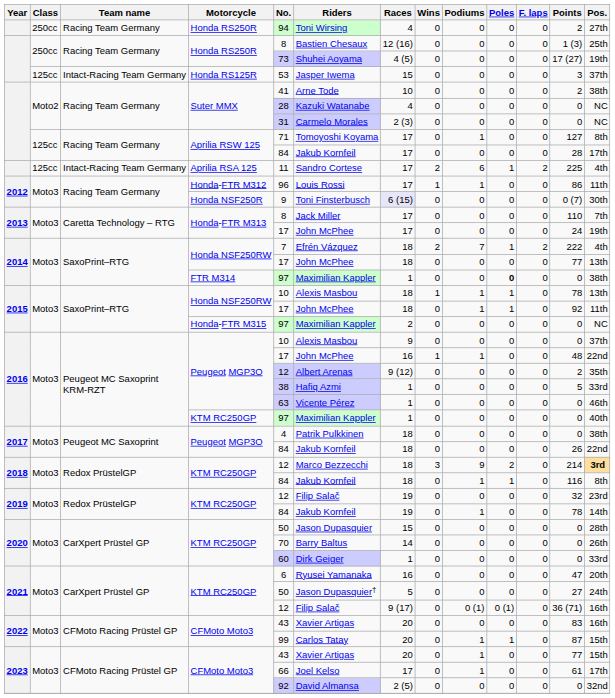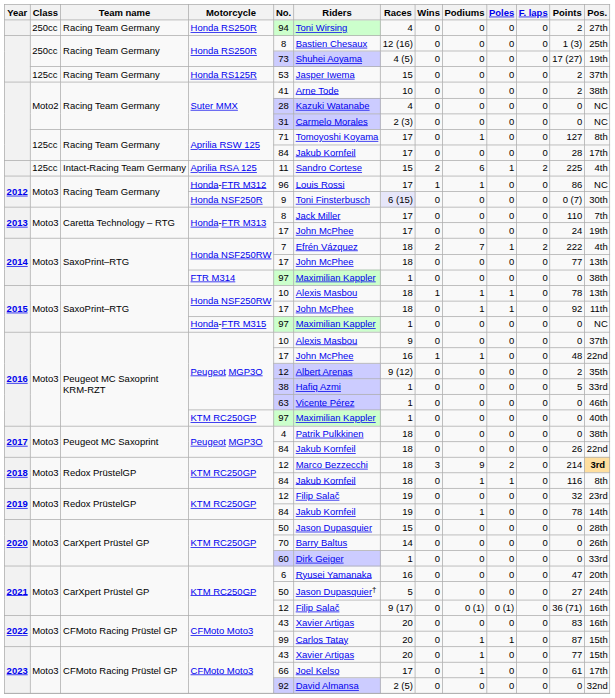 <table class="wikitable" style="text-align:right; font-size:80%">
 <tr>
 <th scope="col">Year</th>
 <th scope="col">Class</th>
 <th scope="col">Team name</th>
 <th scope="col">Motorcycle</th>
 <th scope="col">No.</th>
 <th scope="col">Riders</th>
 <th scope="col">Races</th>
 <th scope="col">Wins</th>
 <th scope="col">Podiums</th>
 <th scope="col"><a href='#'>Poles</a></th>
 <th scope="col"><a href='#'>F. laps</a></th>
 <th scope="col">Points</th>
 <th scope="col">Pos.</th>
 </tr>
 <tr>
 <th scope="row" rowspan="1"></th>
 <td align="left" rowspan="1">250cc</td>
 <td align="left" rowspan="1">Racing Team Germany</td>
 <td align="left" rowspan="1"><a href='#'>Honda RS250R</a></td>
 <td style="background:#ccffcc;" align=center>94</td>
 <td style="background:#ccffcc;" align="left"> <a href='#'>Toni Wirsing</a></td>
 <td>4</td>
 <td>0</td>
 <td>0</td>
 <td>0</td>
 <td>0</td>
 <td>2</td>
 <td>27th</td>
 </tr>
 <tr>
 <th scope="row" rowspan="3"></th>
 <td align="left" rowspan="2">250cc</td>
 <td align="left" rowspan="2">Racing Team Germany</td>
 <td align="left" rowspan="2"><a href='#'>Honda RS250R</a></td>
 <td align=center>8</td>
 <td align="left"> <a href='#'>Bastien Chesaux</a></td>
 <td>12 (16)</td>
 <td>0</td>
 <td>0</td>
 <td>0</td>
 <td>0</td>
 <td>1 (3)</td>
 <td>25th</td>
 </tr>
 <tr>
 <td style="background:#ccccff;" align=center>73</td>
 <td style="background:#ccccff;" align="left"> <a href='#'>Shuhei Aoyama</a></td>
 <td>4 (5)</td>
 <td>0</td>
 <td>0</td>
 <td>0</td>
 <td>0</td>
 <td>17 (27)</td>
 <td>19th</td>
 </tr>
 <tr>
 <td align="left" rowspan="1">125cc</td>
-<td align="left" rowspan="1">Intact-Racing Team Germany</td>
+<td align="left" rowspan="1">Racing Team Germany</td>
 <td align="left" rowspan="1"><a href='#'>Honda RS125R</a></td>
 <td align=center>53</td>
 <td align="left"> <a href='#'>Jasper Iwema</a></td>
 <td>15</td>
 <td>0</td>
 <td>0</td>
 <td>0</td>
 <td>0</td>
-<td>3</td>
+<td>2</td>
 <td>37th</td>
 </tr>
 <tr>
 <th scope="row" rowspan="5"></th>
 <td align="left" rowspan="3">Moto2</td>
 <td align="left" rowspan="3">Racing Team Germany</td>
 <td align="left" rowspan="3"><a href='#'>Suter MMX</a></td>
 <td align=center>41</td>
 <td align="left"> <a href='#'>Arne Tode</a></td>
 <td>10</td>
 <td>0</td>
 <td>0</td>
 <td>0</td>
 <td>0</td>
 <td>2</td>
 <td>38th</td>
 </tr>
 <tr>
 <td style="background:#ccccff;" align=center>28</td>
 <td style="background:#ccccff;" align="left"> <a href='#'>Kazuki Watanabe</a></td>
 <td>4</td>
 <td>0</td>
 <td>0</td>
 <td>0</td>
 <td>0</td>
 <td>0</td>
 <td>NC</td>
 </tr>
 <tr>
 <td style="background:#ccccff;" align=center>31</td>
 <td style="background:#ccccff;" align="left"> <a href='#'>Carmelo Morales</a></td>
 <td>2 (3)</td>
 <td>0</td>
 <td>0</td>
 <td>0</td>
 <td>0</td>
 <td>0</td>
 <td>NC</td>
 </tr>
 <tr>
 <td align="left" rowspan="2">125cc</td>
 <td align="left" rowspan="2">Racing Team Germany</td>
 <td align="left" rowspan="2"><a href='#'>Aprilia RSW 125</a></td>
 <td align=center>71</td>
 <td align="left"> <a href='#'>Tomoyoshi Koyama</a></td>
 <td>17</td>
 <td>0</td>
 <td>1</td>
 <td>0</td>
 <td>0</td>
 <td>127</td>
 <td>8th</td>
 </tr>
 <tr>
 <td align=center>84</td>
 <td align="left"> <a href='#'>Jakub Kornfeil</a></td>
 <td>17</td>
 <td>0</td>
 <td>0</td>
 <td>0</td>
 <td>0</td>
 <td>28</td>
 <td>17th</td>
 </tr>
 <tr>
 <th scope="row" rowspan="1"></th>
 <td align="left" rowspan="1">125cc</td>
 <td align="left" rowspan="1">Intact-Racing Team Germany</td>
 <td align="left" rowspan="1"><a href='#'>Aprilia RSA 125</a></td>
 <td align=center>11</td>
 <td align="left"> <a href='#'>Sandro Cortese</a></td>
-<td>17</td>
+<td>15</td>
 <td>2</td>
 <td>6</td>
 <td>1</td>
 <td>2</td>
 <td>225</td>
 <td>4th</td>
 </tr>
 <tr>
 <th scope="row" rowspan="2"><a href='#'>2012</a></th>
 <td align="left" rowspan="2">Moto3</td>
 <td align="left" rowspan="2">Racing Team Germany</td>
 <td align="left" rowspan="1"><a href='#'>Honda</a>-<a href='#'>FTR M312</a></td>
 <td align=center>96</td>
 <td align="left"> <a href='#'>Louis Rossi</a></td>
 <td>17</td>
 <td>1</td>
 <td>1</td>
 <td>0</td>
 <td>0</td>
 <td>86</td>
-<td>11th</td>
+<td>NC</td>
 </tr>
 <tr>
 <td align="left" rowspan="1"><a href='#'>Honda NSF250R</a></td>
 <td align=center>9</td>
 <td align="left"> <a href='#'>Toni Finsterbusch</a></td>
 <td style="background: lavender;">6 (15)</td>
 <td>0</td>
 <td>0</td>
 <td>0</td>
 <td>0</td>
 <td>0 (7)</td>
 <td>30th</td>
 </tr>
 <tr>
 <th scope="row" rowspan="2"><a href='#'>2013</a></th>
 <td align="left" rowspan="2">Moto3</td>
 <td align="left" rowspan="2">Caretta Technology – RTG</td>
 <td align="left" rowspan="2"><a href='#'>Honda</a>-<a href='#'>FTR M313</a></td>
 <td align=center>8</td>
 <td align="left"> <a href='#'>Jack Miller</a></td>
 <td>17</td>
 <td>0</td>
 <td>0</td>
 <td>0</td>
 <td>0</td>
 <td>110</td>
 <td>7th</td>
 </tr>
 <tr>
 <td align=center>17</td>
 <td align="left"> <a href='#'>John McPhee</a></td>
 <td>17</td>
 <td>0</td>
 <td>0</td>
 <td>0</td>
 <td>0</td>
 <td>24</td>
 <td>19th</td>
 </tr>
 <tr>
 <th scope="row" rowspan="3"><a href='#'>2014</a></th>
 <td align="left" rowspan="3">Moto3</td>
 <td align="left" rowspan="3">SaxoPrint–RTG</td>
 <td align="left" rowspan="2"><a href='#'>Honda NSF250RW</a></td>
 <td align=center>7</td>
 <td align="left"> <a href='#'>Efrén Vázquez</a></td>
 <td>18</td>
 <td>2</td>
 <td>7</td>
 <td>1</td>
 <td>2</td>
 <td>222</td>
 <td>4th</td>
 </tr>
 <tr>
 <td align=center>17</td>
 <td align="left"> <a href='#'>John McPhee</a></td>
 <td>18</td>
 <td>0</td>
 <td>0</td>
 <td>0</td>
 <td>0</td>
 <td>77</td>
 <td>13th</td>
 </tr>
 <tr>
 <td align="left" rowspan="1"><a href='#'>FTR M314</a></td>
 <td style="background:#ccffcc;" align=center>97</td>
 <td style="background:#ccffcc;" align=left> <a href='#'>Maximilian Kappler</a></td>
 <td>1</td>
 <td>0</td>
 <td>0</td>
-<td><strong>0</strong></td>
+<td>0</td>
 <td>0</td>
 <td>0</td>
 <td>38th</td>
 </tr>
 <tr>
 <th scope="row" rowspan="3"><a href='#'>2015</a></th>
 <td align="left" rowspan="3">Moto3</td>
 <td align="left" rowspan="3">SaxoPrint–RTG</td>
 <td align="left" rowspan="2"><a href='#'>Honda NSF250RW</a></td>
 <td align=center>10</td>
 <td align="left"> <a href='#'>Alexis Masbou</a></td>
 <td>18</td>
 <td>1</td>
 <td>1</td>
 <td>1</td>
 <td>0</td>
 <td>78</td>
 <td>13th</td>
 </tr>
 <tr>
 <td align=center>17</td>
 <td align="left"> <a href='#'>John McPhee</a></td>
 <td>18</td>
 <td>0</td>
 <td>1</td>
 <td>1</td>
 <td>0</td>
 <td>92</td>
 <td>11th</td>
 </tr>
 <tr>
 <td align="left" rowspan="1"><a href='#'>Honda</a>-<a href='#'>FTR M315</a></td>
 <td style="background:#ccffcc;" align=center>97</td>
 <td style="background:#ccffcc;" align=left> <a href='#'>Maximilian Kappler</a></td>
-<td>2</td>
+<td>1</td>
 <td>0</td>
 <td>0</td>
 <td>0</td>
 <td>0</td>
 <td>0</td>
 <td>NC</td>
 </tr>
 <tr>
 <th scope="row" rowspan="6"><a href='#'>2016</a></th>
 <td align="left" rowspan="6">Moto3</td>
 <td align="left" rowspan="6"><br>Peugeot MC Saxoprint<br>KRM-RZT</td>
 <td align="left" rowspan="5"><a href='#'>Peugeot</a> <a href='#'>MGP3O</a></td>
 <td align=center>10</td>
 <td align="left"> <a href='#'>Alexis Masbou</a></td>
 <td>9</td>
 <td>0</td>
 <td>0</td>
 <td>0</td>
 <td>0</td>
 <td>0</td>
 <td>37th</td>
 </tr>
 <tr>
 <td align=center>17</td>
 <td align="left"> <a href='#'>John McPhee</a></td>
 <td>16</td>
 <td>1</td>
 <td>1</td>
 <td>0</td>
 <td>0</td>
 <td>48</td>
 <td>22nd</td>
 </tr>
 <tr>
 <td style="background:#ccccff;" align=center>12</td>
 <td style="background:#ccccff;" align=left> <a href='#'>Albert Arenas</a></td>
 <td>9 (12)</td>
 <td>0</td>
 <td>0</td>
 <td>0</td>
 <td>0</td>
 <td>2</td>
 <td>35th</td>
 </tr>
 <tr>
 <td style="background:#ccccff;" align=center>38</td>
 <td style="background:#ccccff;" align=left> <a href='#'>Hafiq Azmi</a></td>
 <td>1</td>
 <td>0</td>
 <td>0</td>
 <td>0</td>
 <td>0</td>
 <td>5</td>
 <td>33rd</td>
 </tr>
 <tr>
 <td style="background:#ccccff;" align=center>63</td>
 <td style="background:#ccccff;" align=left> <a href='#'>Vicente Pérez</a></td>
 <td>1</td>
 <td>0</td>
 <td>0</td>
 <td>0</td>
 <td>0</td>
 <td>0</td>
 <td>46th</td>
 </tr>
 <tr>
 <td align="left" rowspan="1"><a href='#'>KTM RC250GP</a></td>
 <td style="background:#ccffcc;" align=center>97</td>
 <td style="background:#ccffcc;" align=left> <a href='#'>Maximilian Kappler</a></td>
 <td>1</td>
 <td>0</td>
 <td>0</td>
 <td>0</td>
 <td>0</td>
 <td>0</td>
 <td>40th</td>
 </tr>
 <tr>
 <th scope="row" rowspan="2"><a href='#'>2017</a></th>
 <td align="left" rowspan="2">Moto3</td>
 <td align="left" rowspan="2">Peugeot MC Saxoprint</td>
 <td align="left" rowspan="2"><a href='#'>Peugeot</a> <a href='#'>MGP3O</a></td>
 <td align=center>4</td>
 <td align="left"> <a href='#'>Patrik Pulkkinen</a></td>
 <td>18</td>
 <td>0</td>
 <td>0</td>
 <td>0</td>
 <td>0</td>
 <td>0</td>
 <td>38th</td>
 </tr>
 <tr>
 <td align=center>84</td>
 <td align="left"> <a href='#'>Jakub Kornfeil</a></td>
 <td>18</td>
 <td>0</td>
 <td>0</td>
 <td>0</td>
 <td>0</td>
 <td>26</td>
 <td>22nd</td>
 </tr>
 <tr>
 <th scope="row" rowspan="2"><a href='#'>2018</a></th>
 <td align="left" rowspan="2">Moto3</td>
 <td align="left" rowspan="2">Redox PrüstelGP</td>
 <td align="left" rowspan="2"><a href='#'>KTM RC250GP</a></td>
 <td align=center>12</td>
 <td align="left"> <a href='#'>Marco Bezzecchi</a></td>
 <td>18</td>
 <td>3</td>
 <td>9</td>
 <td>2</td>
 <td>0</td>
 <td>214</td>
 <td style="background:#ffdf9f;"> <strong>3rd</strong> </td>
 </tr>
 <tr>
 <td align=center>84</td>
 <td align="left"> <a href='#'>Jakub Kornfeil</a></td>
 <td>18</td>
 <td>0</td>
 <td>1</td>
 <td>1</td>
 <td>0</td>
 <td>116</td>
 <td>8th</td>
 </tr>
 <tr>
 <th scope="row" rowspan="2"><a href='#'>2019</a></th>
 <td align="left" rowspan="2">Moto3</td>
 <td align="left" rowspan="2">Redox PrüstelGP</td>
 <td align="left" rowspan="2"><a href='#'>KTM RC250GP</a></td>
 <td align=center>12</td>
 <td align="left"> <a href='#'>Filip Salač</a></td>
 <td>19</td>
 <td>0</td>
 <td>0</td>
 <td>0</td>
 <td>0</td>
 <td>32</td>
 <td>23rd</td>
 </tr>
 <tr>
 <td align=center>84</td>
 <td align="left"> <a href='#'>Jakub Kornfeil</a></td>
 <td>19</td>
 <td>0</td>
 <td>1</td>
 <td>0</td>
 <td>0</td>
 <td>78</td>
 <td>14th</td>
 </tr>
 <tr>
 <th scope="row" rowspan="3"><a href='#'>2020</a></th>
 <td align="left" rowspan="3">Moto3</td>
 <td align="left" rowspan="3">CarXpert Prüstel GP</td>
 <td align="left" rowspan="3"><a href='#'>KTM RC250GP</a></td>
 <td align=center>50</td>
 <td align="left"> <a href='#'>Jason Dupasquier</a></td>
 <td>15</td>
 <td>0</td>
 <td>0</td>
 <td>0</td>
 <td>0</td>
 <td>0</td>
 <td>28th</td>
 </tr>
 <tr>
 <td align=center>70</td>
 <td align="left"> <a href='#'>Barry Baltus</a></td>
 <td>14</td>
 <td>0</td>
 <td>0</td>
 <td>0</td>
 <td>0</td>
 <td>0</td>
 <td>26th</td>
 </tr>
 <tr>
 <td style="background:#ccccff;" align=center>60</td>
 <td style="background:#ccccff;" align=left> <a href='#'>Dirk Geiger</a></td>
 <td>1</td>
 <td>0</td>
 <td>0</td>
 <td>0</td>
 <td>0</td>
 <td>0</td>
 <td>33rd</td>
 </tr>
 <tr>
 <th scope="row" rowspan="3"><a href='#'>2021</a></th>
 <td align="left" rowspan="3">Moto3</td>
 <td align="left" rowspan="3">CarXpert Prüstel GP</td>
 <td align="left" rowspan="3"><a href='#'>KTM RC250GP</a></td>
 <td align=center>6</td>
 <td align="left"> <a href='#'>Ryusei Yamanaka</a></td>
 <td>16</td>
 <td>0</td>
 <td>0</td>
 <td>0</td>
 <td>0</td>
 <td>47</td>
 <td>20th</td>
 </tr>
 <tr>
 <td align=center>50</td>
 <td align="left"> <a href='#'>Jason Dupasquier</a><sup>†</sup></td>
 <td>5</td>
 <td>0</td>
 <td>0</td>
 <td>0</td>
 <td>0</td>
 <td>27</td>
 <td>24th</td>
 </tr>
 <tr>
 <td align=center>12</td>
 <td align="left"> <a href='#'>Filip Salač</a></td>
 <td>9 (17)</td>
 <td>0</td>
 <td>0 (1)</td>
 <td>0 (1)</td>
 <td>0</td>
 <td>36 (71)</td>
 <td>16th</td>
 </tr>
 <tr>
 <th scope="row" rowspan="2"><a href='#'>2022</a></th>
 <td align="left" rowspan="2">Moto3</td>
 <td align="left" rowspan="2">CFMoto Racing Prüstel GP</td>
 <td align="left" rowspan="2"><a href='#'>CFMoto Moto3</a></td>
 <td align=center>43</td>
 <td align="left"> <a href='#'>Xavier Artigas</a></td>
 <td>20</td>
 <td>0</td>
 <td>0</td>
 <td>0</td>
 <td>0</td>
 <td>83</td>
 <td>16th</td>
 </tr>
 <tr>
 <td align=center>99</td>
 <td align="left"> <a href='#'>Carlos Tatay</a></td>
 <td>20</td>
 <td>0</td>
 <td>1</td>
 <td>1</td>
 <td>0</td>
 <td>87</td>
 <td>15th</td>
 </tr>
 <tr>
 <th scope="row" rowspan="3"><a href='#'>2023</a></th>
 <td align="left" rowspan="3">Moto3</td>
 <td align="left" rowspan="3">CFMoto Racing Prüstel GP</td>
 <td align="left" rowspan="3"><a href='#'>CFMoto Moto3</a></td>
 <td align=center>43</td>
 <td align="left"> <a href='#'>Xavier Artigas</a></td>
 <td>20</td>
 <td>0</td>
 <td>1</td>
 <td>0</td>
 <td>0</td>
 <td>77</td>
 <td>15th</td>
 </tr>
 <tr>
 <td align=center>66</td>
 <td align="left"> <a href='#'>Joel Kelso</a></td>
 <td>17</td>
 <td>0</td>
 <td>1</td>
 <td>0</td>
 <td>0</td>
 <td>61</td>
 <td>17th</td>
 </tr>
 <tr>
 <td style="background:#ccccff;" align=center>92</td>
 <td style="background:#ccccff;" align=left> <a href='#'>David Almansa</a></td>
 <td>2 (5)</td>
 <td>0</td>
 <td>0</td>
 <td>0</td>
 <td>0</td>
 <td>0</td>
 <td>32nd</td>
 </tr>
 <tr>
 </tr>
 </table>
